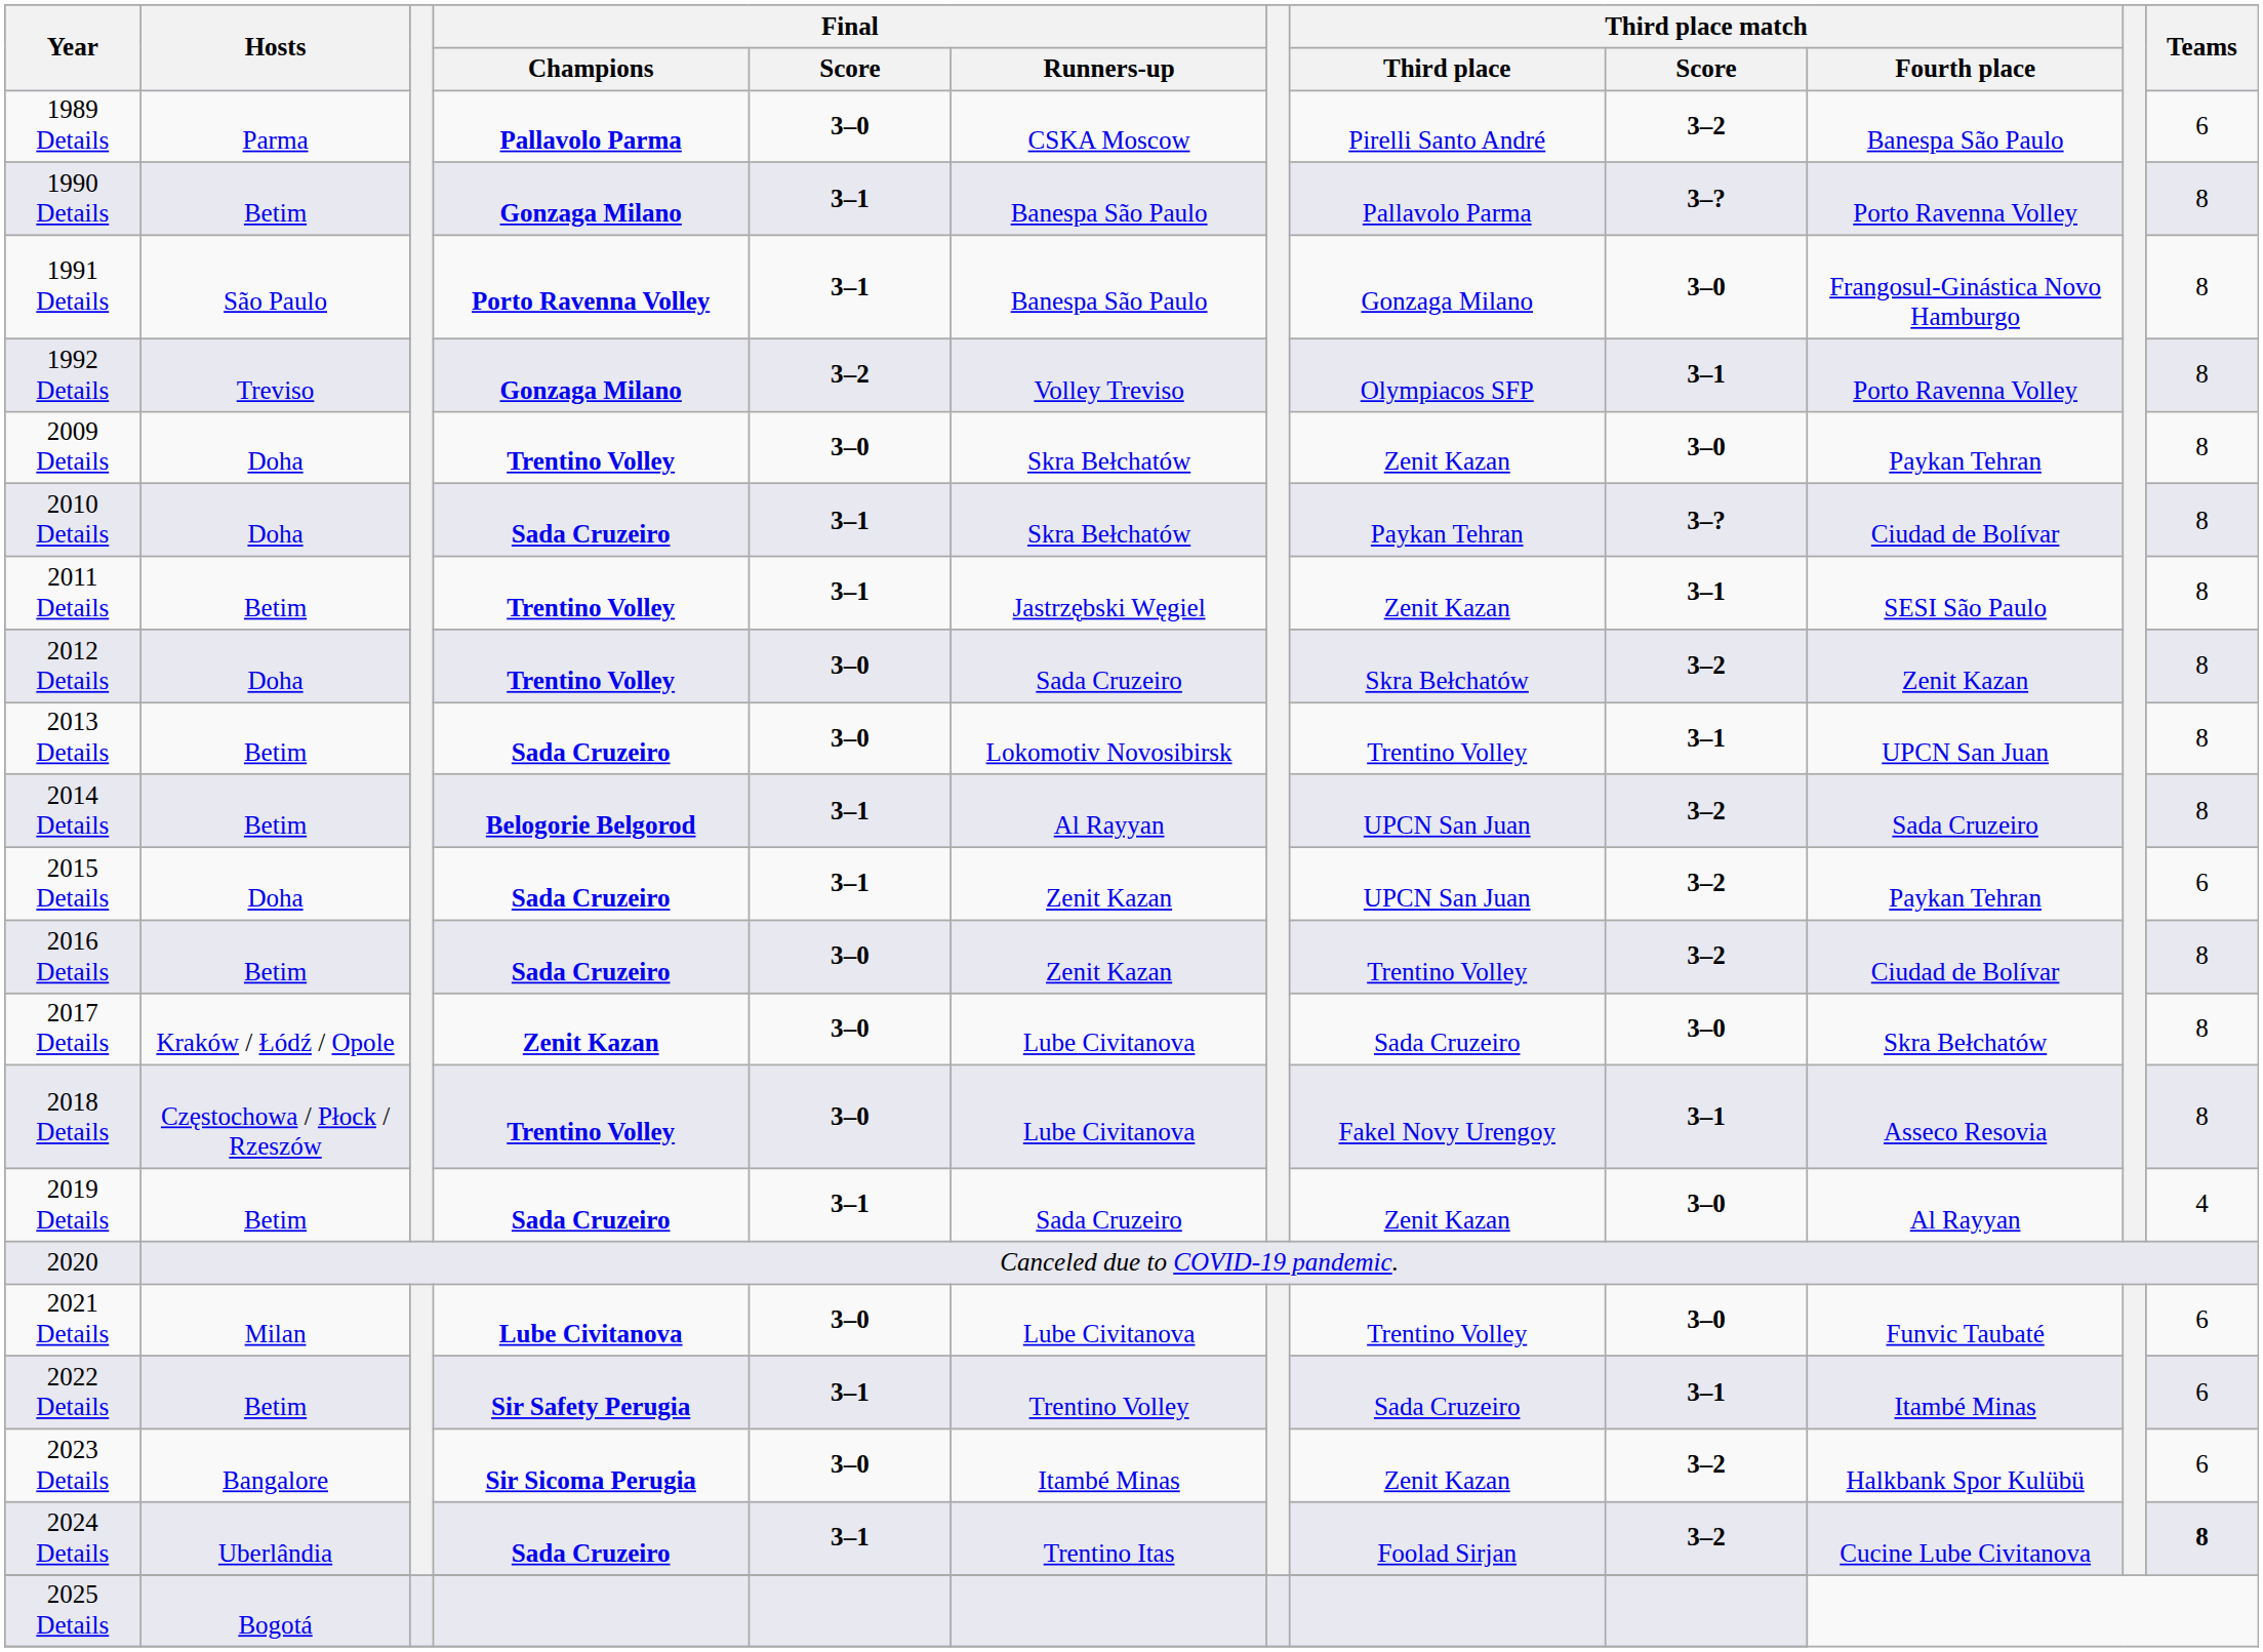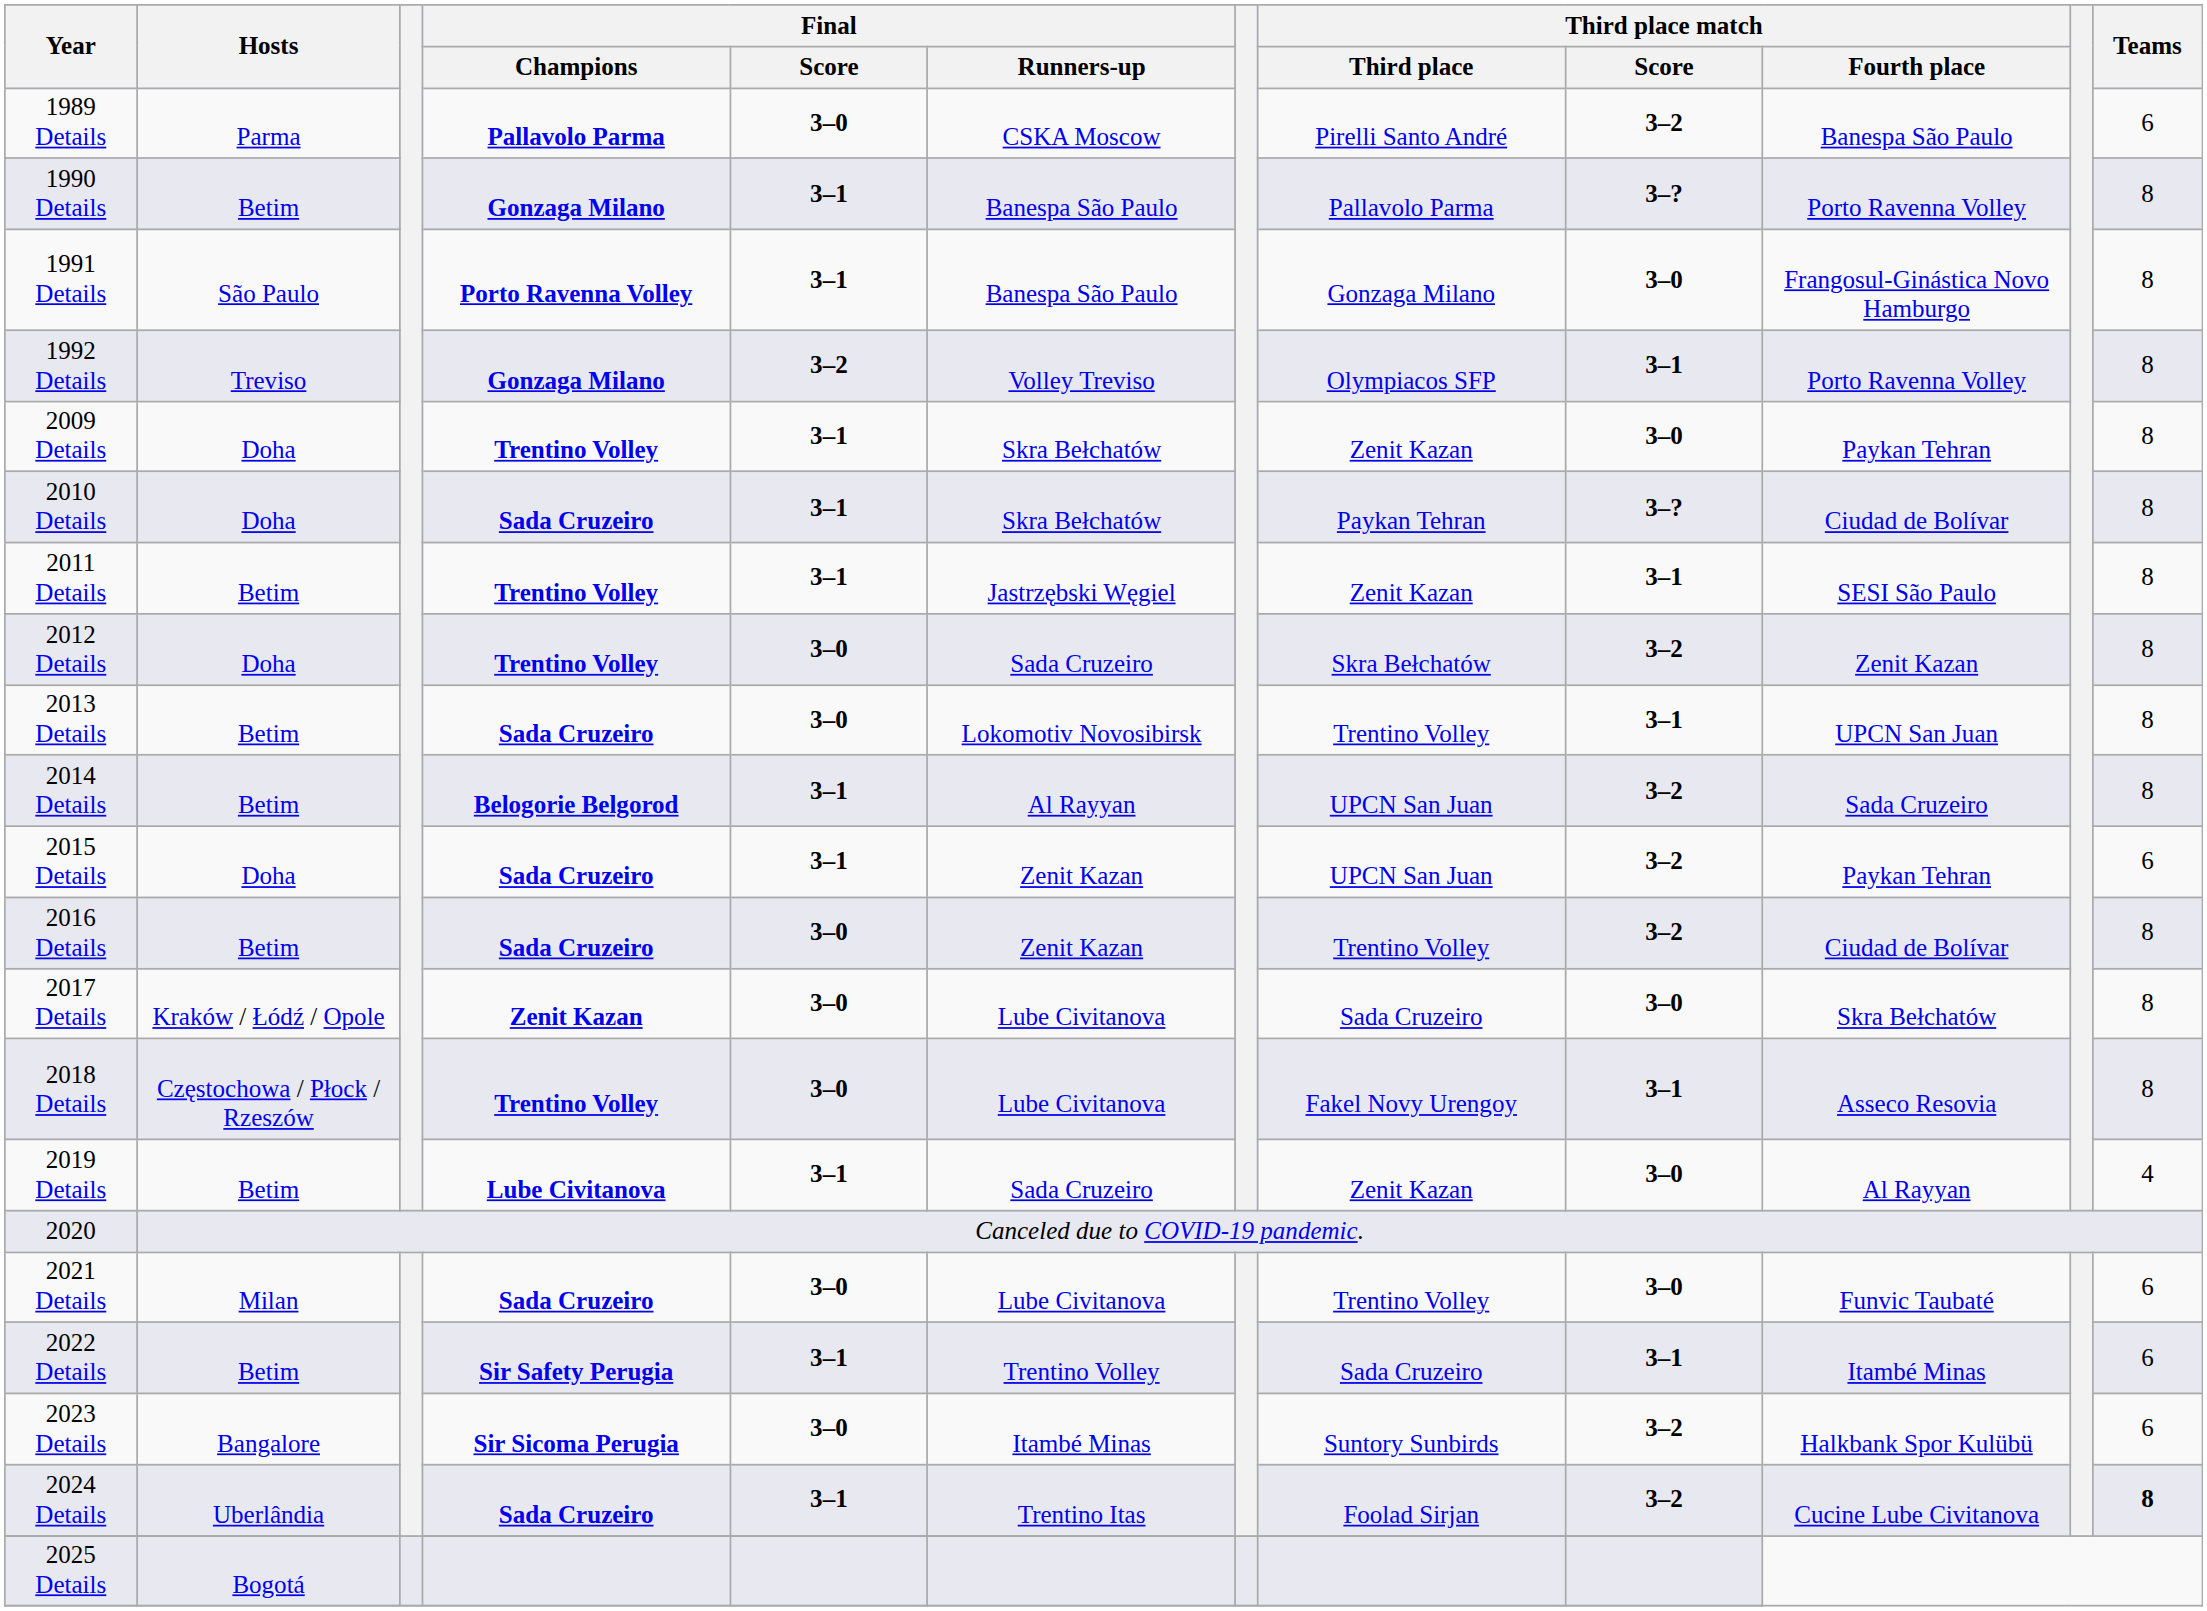 <table class="wikitable" style="font-size:90%; width:100%; text-align:center;">
 <tr bgcolor=#c1d8ff>
 <th rowspan=2 width=6%>Year</th>
 <th rowspan=2 width=12%>Hosts</th>
 <th width=1% rowspan=17 bgcolor=#ffffff></th>
 <th colspan=3>Final</th>
 <th width=1% rowspan=17 bgcolor=#ffffff></th>
 <th colspan=3>Third place match</th>
 <th width=1% rowspan=17 bgcolor=#ffffff></th>
 <th rowspan=2 width=5%>Teams</th>
 </tr>
 <tr bgcolor=#efefef>
 <th width=14%>Champions</th>
 <th width=9%>Score</th>
 <th width=14%>Runners-up</th>
 <th width=14%>Third place</th>
 <th width=9%>Score</th>
 <th width=14%>Fourth place</th>
 </tr>
 <tr>
 <td>1989<br><a href='#'>Details</a></td>
 <td><br><a href='#'>Parma</a></td>
 <td><br><strong><a href='#'>Pallavolo Parma</a></strong></td>
 <td><strong>3–0</strong></td>
 <td><br><a href='#'>CSKA Moscow</a></td>
 <td><br><a href='#'>Pirelli Santo André</a></td>
 <td><strong>3–2</strong></td>
 <td><br><a href='#'>Banespa São Paulo</a></td>
 <td>6</td>
 </tr>
 <tr bgcolor=#e8e8f0>
 <td>1990<br><a href='#'>Details</a></td>
 <td><br><a href='#'>Betim</a></td>
 <td><br><strong><a href='#'>Gonzaga Milano</a></strong></td>
 <td><strong>3–1</strong></td>
 <td><br><a href='#'>Banespa São Paulo</a></td>
 <td><br><a href='#'>Pallavolo Parma</a></td>
 <td><strong>3–?</strong></td>
 <td><br><a href='#'>Porto Ravenna Volley</a></td>
 <td>8</td>
 </tr>
 <tr>
 <td>1991<br><a href='#'>Details</a></td>
 <td><br><a href='#'>São Paulo</a></td>
 <td><br><strong><a href='#'>Porto Ravenna Volley</a></strong></td>
 <td><strong>3–1</strong></td>
 <td><br><a href='#'>Banespa São Paulo</a></td>
 <td><br><a href='#'>Gonzaga Milano</a></td>
 <td><strong>3–0</strong></td>
 <td><br><a href='#'>Frangosul-Ginástica Novo Hamburgo</a></td>
 <td>8</td>
 </tr>
 <tr bgcolor=#e8e8f0>
 <td>1992<br><a href='#'>Details</a></td>
 <td><br><a href='#'>Treviso</a></td>
 <td><br><strong><a href='#'>Gonzaga Milano</a></strong></td>
 <td><strong>3–2</strong></td>
 <td><br><a href='#'>Volley Treviso</a></td>
 <td><br><a href='#'>Olympiacos SFP</a></td>
 <td><strong>3–1</strong></td>
 <td><br><a href='#'>Porto Ravenna Volley</a></td>
 <td>8</td>
 </tr>
 <tr>
 <td>2009<br><a href='#'>Details</a></td>
 <td><br><a href='#'>Doha</a></td>
 <td><br><strong><a href='#'>Trentino Volley</a></strong></td>
-<td><strong>3–0</strong></td>
+<td><strong>3–1</strong></td>
 <td><br><a href='#'>Skra Bełchatów</a></td>
 <td><br><a href='#'>Zenit Kazan</a></td>
 <td><strong>3–0</strong></td>
 <td><br><a href='#'>Paykan Tehran</a></td>
 <td>8</td>
 </tr>
 <tr bgcolor=#e8e8f0>
 <td>2010<br><a href='#'>Details</a></td>
 <td><br><a href='#'>Doha</a></td>
 <td><br><strong><a href='#'>Sada Cruzeiro</a></strong></td>
 <td><strong>3–1</strong></td>
 <td><br><a href='#'>Skra Bełchatów</a></td>
 <td><br><a href='#'>Paykan Tehran</a></td>
 <td><strong>3–?</strong></td>
 <td><br><a href='#'>Ciudad de Bolívar</a></td>
 <td>8</td>
 </tr>
 <tr>
 <td>2011<br><a href='#'>Details</a></td>
 <td><br><a href='#'>Betim</a></td>
 <td><br><strong><a href='#'>Trentino Volley</a></strong></td>
 <td><strong>3–1</strong></td>
 <td><br><a href='#'>Jastrzębski Węgiel</a></td>
 <td><br><a href='#'>Zenit Kazan</a></td>
 <td><strong>3–1</strong></td>
 <td><br><a href='#'>SESI São Paulo</a></td>
 <td>8</td>
 </tr>
 <tr bgcolor=#e8e8f0>
 <td>2012<br><a href='#'>Details</a></td>
 <td><br><a href='#'>Doha</a></td>
 <td><br><strong><a href='#'>Trentino Volley</a></strong></td>
 <td><strong>3–0</strong></td>
 <td><br><a href='#'>Sada Cruzeiro</a></td>
 <td><br><a href='#'>Skra Bełchatów</a></td>
 <td><strong>3–2</strong></td>
 <td><br><a href='#'>Zenit Kazan</a></td>
 <td>8</td>
 </tr>
 <tr>
 <td>2013<br><a href='#'>Details</a></td>
 <td><br><a href='#'>Betim</a></td>
 <td><br><strong><a href='#'>Sada Cruzeiro</a></strong></td>
 <td><strong>3–0</strong></td>
 <td><br><a href='#'>Lokomotiv Novosibirsk</a></td>
 <td><br><a href='#'>Trentino Volley</a></td>
 <td><strong>3–1</strong></td>
 <td><br><a href='#'>UPCN San Juan</a></td>
 <td>8</td>
 </tr>
 <tr bgcolor=#e8e8f0>
 <td>2014<br><a href='#'>Details</a></td>
 <td><br><a href='#'>Betim</a></td>
 <td><br><strong><a href='#'>Belogorie Belgorod</a></strong></td>
 <td><strong>3–1</strong></td>
 <td><br><a href='#'>Al Rayyan</a></td>
 <td><br><a href='#'>UPCN San Juan</a></td>
 <td><strong>3–2</strong></td>
 <td><br><a href='#'>Sada Cruzeiro</a></td>
 <td>8</td>
 </tr>
 <tr>
 <td>2015<br><a href='#'>Details</a></td>
 <td><br><a href='#'>Doha</a></td>
 <td><br><strong><a href='#'>Sada Cruzeiro</a></strong></td>
 <td><strong>3–1</strong></td>
 <td><br><a href='#'>Zenit Kazan</a></td>
 <td><br><a href='#'>UPCN San Juan</a></td>
 <td><strong>3–2</strong></td>
 <td><br><a href='#'>Paykan Tehran</a></td>
 <td>6</td>
 </tr>
 <tr bgcolor=#e8e8f0>
 <td>2016<br><a href='#'>Details</a></td>
 <td><br><a href='#'>Betim</a></td>
 <td><br><strong><a href='#'>Sada Cruzeiro</a></strong></td>
 <td><strong>3–0</strong></td>
 <td><br><a href='#'>Zenit Kazan</a></td>
 <td><br><a href='#'>Trentino Volley</a></td>
 <td><strong>3–2</strong></td>
 <td><br><a href='#'>Ciudad de Bolívar</a></td>
 <td>8</td>
 </tr>
 <tr>
 <td>2017<br><a href='#'>Details</a></td>
 <td><br><a href='#'>Kraków</a> / <a href='#'>Łódź</a> / <a href='#'>Opole</a></td>
 <td><br><strong><a href='#'>Zenit Kazan</a></strong></td>
 <td><strong>3–0</strong></td>
 <td><br><a href='#'>Lube Civitanova</a></td>
 <td><br><a href='#'>Sada Cruzeiro</a></td>
 <td><strong>3–0</strong></td>
 <td><br><a href='#'>Skra Bełchatów</a></td>
 <td>8</td>
 </tr>
 <tr bgcolor=#e8e8f0>
 <td>2018<br><a href='#'>Details</a></td>
 <td><br><a href='#'>Częstochowa</a> / <a href='#'>Płock</a> / <a href='#'>Rzeszów</a></td>
 <td><br><strong><a href='#'>Trentino Volley</a></strong></td>
 <td><strong>3–0</strong></td>
 <td><br><a href='#'>Lube Civitanova</a></td>
 <td><br><a href='#'>Fakel Novy Urengoy</a></td>
 <td><strong>3–1</strong></td>
 <td><br><a href='#'>Asseco Resovia</a></td>
 <td>8</td>
 </tr>
 <tr>
 <td>2019<br><a href='#'>Details</a></td>
 <td><br><a href='#'>Betim</a></td>
-<td><br><strong><a href='#'>Sada Cruzeiro</a></strong></td>
+<td><br><strong><a href='#'>Lube Civitanova</a></strong></td>
 <td><strong>3–1</strong></td>
 <td><br><a href='#'>Sada Cruzeiro</a></td>
 <td><br><a href='#'>Zenit Kazan</a></td>
 <td><strong>3–0</strong></td>
 <td><br><a href='#'>Al Rayyan</a></td>
 <td>4</td>
 </tr>
 <tr bgcolor=#e8e8f0>
 <td>2020</td>
 <td colspan=11><em>Canceled due to <a href='#'>COVID-19 pandemic</a>.</em></td>
 </tr>
 <tr>
 <td>2021<br><a href='#'>Details</a></td>
 <td><br><a href='#'>Milan</a></td>
 <th width=1% rowspan=5 bgcolor=#ffffff></th>
-<td><br><strong><a href='#'>Lube Civitanova</a></strong></td>
+<td><br><strong><a href='#'>Sada Cruzeiro</a></strong></td>
 <td><strong>3–0</strong></td>
 <td><br><a href='#'>Lube Civitanova</a></td>
 <th width=1% rowspan=5 bgcolor=#ffffff></th>
 <td><br><a href='#'>Trentino Volley</a></td>
 <td><strong>3–0</strong></td>
 <td><br><a href='#'>Funvic Taubaté</a></td>
 <th width=1% rowspan=5 bgcolor=#ffffff></th>
 <td>6</td>
 </tr>
 <tr bgcolor=#e8e8f0>
 <td>2022<br><a href='#'>Details</a></td>
 <td><br><a href='#'>Betim</a></td>
 <td><br><strong><a href='#'>Sir Safety Perugia</a></strong></td>
 <td><strong>3–1</strong></td>
 <td><br><a href='#'>Trentino Volley</a></td>
 <td><br><a href='#'>Sada Cruzeiro</a></td>
 <td><strong>3–1</strong></td>
 <td><br><a href='#'>Itambé Minas</a></td>
 <td>6</td>
 </tr>
 <tr>
 <td>2023<br><a href='#'>Details</a></td>
 <td><br><a href='#'>Bangalore</a></td>
 <td><br><strong><a href='#'>Sir Sicoma Perugia</a></strong></td>
 <td><strong>3–0</strong></td>
 <td><br><a href='#'>Itambé Minas</a></td>
-<td><br><a href='#'>Zenit Kazan</a></td>
+<td><br><a href='#'>Suntory Sunbirds</a></td>
 <td><strong>3–2</strong></td>
 <td><br><a href='#'>Halkbank Spor Kulübü</a></td>
 <td>6</td>
 </tr>
 <tr bgcolor=#e8e8f0>
 <td>2024<br><a href='#'>Details</a></td>
 <td><br><a href='#'>Uberlândia</a></td>
 <td><br><strong><a href='#'>Sada Cruzeiro</a></strong></td>
 <td><strong>3–1</strong></td>
 <td><br><a href='#'>Trentino Itas</a></td>
 <td><br><a href='#'>Foolad Sirjan</a></td>
 <td><strong>3–2</strong></td>
 <td><br><a href='#'>Cucine Lube Civitanova</a></td>
 <td><strong>8</strong></td>
 </tr>
 <tr>
 </tr>
 <tr bgcolor=#e8e8f0>
 <td>2025<br><a href='#'>Details</a></td>
 <td><br><a href='#'>Bogotá</a></td>
 <td></td>
 <td></td>
 <td></td>
 <td></td>
 <td></td>
 <td></td>
 <td></td>
 </tr>
 <tr>
 </tr>
 </table>
